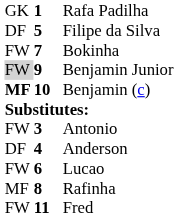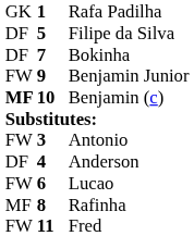 <table style="font-size: 90%" cellspacing="0" cellpadding="0" align=center>
 <tr>
 <th width=25></th>
 <th width=25></th>
 </tr>
 <tr>
 <td>GK</td>
 <td><strong>1</strong></td>
 <td>Rafа Padilha</td>
 </tr>
 <tr>
 <td>DF</td>
 <td><strong>5</strong></td>
 <td>Filipe da Silva</td>
 </tr>
 <tr>
-<td>FW</td>
+<td>DF</td>
 <td><strong>7</strong></td>
 <td>Bokinha</td>
 </tr>
 <tr>
-<td style="background: lightgrey;">FW</td>
+<td>FW</td>
 <td><strong>9</strong></td>
 <td>Benjamin Junior</td>
 </tr>
 <tr>
 <td><strong>MF</strong></td>
 <td><strong>10</strong></td>
 <td>Benjamin (<a href='#'>c</a>)</td>
 </tr>
 <tr>
 <td colspan=3><strong>Substitutes:</strong></td>
 </tr>
 <tr>
 <td>FW</td>
 <td><strong>3</strong></td>
 <td>Antonio</td>
 </tr>
 <tr>
 <td>DF</td>
 <td><strong>4</strong></td>
 <td>Anderson</td>
 </tr>
 <tr>
 <td>FW</td>
 <td><strong>6</strong></td>
 <td>Lucao</td>
 </tr>
 <tr>
 <td>MF</td>
 <td><strong>8</strong></td>
 <td>Rafinha</td>
 </tr>
 <tr>
 <td>FW</td>
 <td><strong>11</strong></td>
 <td>Fred</td>
 </tr>
 </table>
